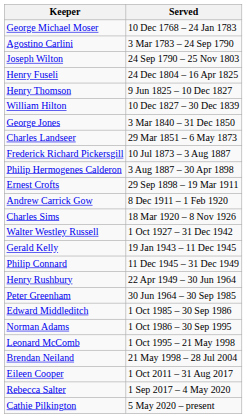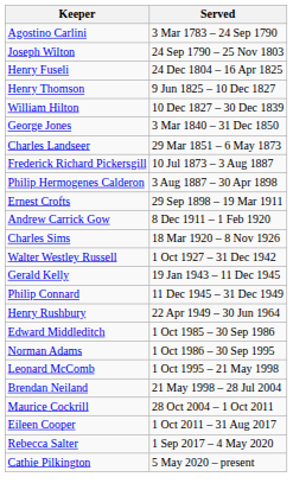 <table class="wikitable">
 <tr>
 <th>Keeper</th>
 <th>Served</th>
-</tr>
-<tr>
-<td><a href='#'>George Michael Moser</a></td>
-<td>10 Dec 1768 – 24 Jan 1783</td>
 </tr>
 <tr>
 <td><a href='#'>Agostino Carlini</a></td>
 <td>3 Mar 1783 – 24 Sep 1790</td>
 </tr>
 <tr>
 <td><a href='#'>Joseph Wilton</a></td>
 <td>24 Sep 1790 – 25 Nov 1803</td>
 </tr>
 <tr>
 <td><a href='#'>Henry Fuseli</a></td>
 <td>24 Dec 1804 – 16 Apr 1825</td>
 </tr>
 <tr>
 <td><a href='#'>Henry Thomson</a></td>
 <td>9 Jun 1825 – 10 Dec 1827</td>
 </tr>
 <tr>
 <td><a href='#'>William Hilton</a></td>
 <td>10 Dec 1827 – 30 Dec 1839</td>
 </tr>
 <tr>
 <td><a href='#'>George Jones</a></td>
 <td>3 Mar 1840 – 31 Dec 1850</td>
 </tr>
 <tr>
 <td><a href='#'>Charles Landseer</a></td>
 <td>29 Mar 1851 – 6 May 1873</td>
 </tr>
 <tr>
 <td><a href='#'>Frederick Richard Pickersgill</a></td>
 <td>10 Jul 1873 – 3 Aug 1887</td>
 </tr>
 <tr>
 <td><a href='#'>Philip Hermogenes Calderon</a></td>
 <td>3 Aug 1887 – 30 Apr 1898</td>
 </tr>
 <tr>
 <td><a href='#'>Ernest Crofts</a></td>
 <td>29 Sep 1898 – 19 Mar 1911</td>
 </tr>
 <tr>
 <td><a href='#'>Andrew Carrick Gow</a></td>
 <td>8 Dec 1911 – 1 Feb 1920</td>
 </tr>
 <tr>
 <td><a href='#'>Charles Sims</a></td>
 <td>18 Mar 1920 – 8 Nov 1926</td>
 </tr>
 <tr>
 <td><a href='#'>Walter Westley Russell</a></td>
 <td>1 Oct 1927 – 31 Dec 1942</td>
 </tr>
 <tr>
 <td><a href='#'>Gerald Kelly</a></td>
 <td>19 Jan 1943 – 11 Dec 1945</td>
 </tr>
 <tr>
 <td><a href='#'>Philip Connard</a></td>
 <td>11 Dec 1945 – 31 Dec 1949</td>
 </tr>
 <tr>
 <td><a href='#'>Henry Rushbury</a></td>
 <td>22 Apr 1949 – 30 Jun 1964</td>
 </tr>
 <tr>
-<td><a href='#'>Peter Greenham</a></td>
-<td>30 Jun 1964 – 30 Sep 1985</td>
-</tr>
-<tr>
 <td><a href='#'>Edward Middleditch</a></td>
 <td>1 Oct 1985 – 30 Sep 1986</td>
 </tr>
 <tr>
 <td><a href='#'>Norman Adams</a></td>
 <td>1 Oct 1986 – 30 Sep 1995</td>
 </tr>
 <tr>
 <td><a href='#'>Leonard McComb</a></td>
 <td>1 Oct 1995 – 21 May 1998</td>
 </tr>
 <tr>
 <td><a href='#'>Brendan Neiland</a></td>
 <td>21 May 1998 – 28 Jul 2004</td>
 </tr>
 <tr>
+<td><a href='#'>Maurice Cockrill</a></td>
+<td>28 Oct 2004 – 1 Oct 2011</td>
+</tr>
+<tr>
 <td><a href='#'>Eileen Cooper</a></td>
 <td>1 Oct 2011 – 31 Aug 2017</td>
 </tr>
 <tr>
 <td><a href='#'>Rebecca Salter</a></td>
 <td>1 Sep 2017 – 4 May 2020</td>
 </tr>
 <tr>
 <td><a href='#'>Cathie Pilkington</a></td>
 <td>5 May 2020 – present</td>
 </tr>
 </table>
